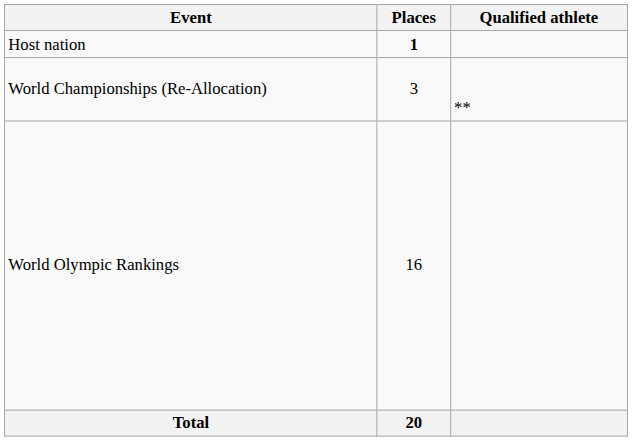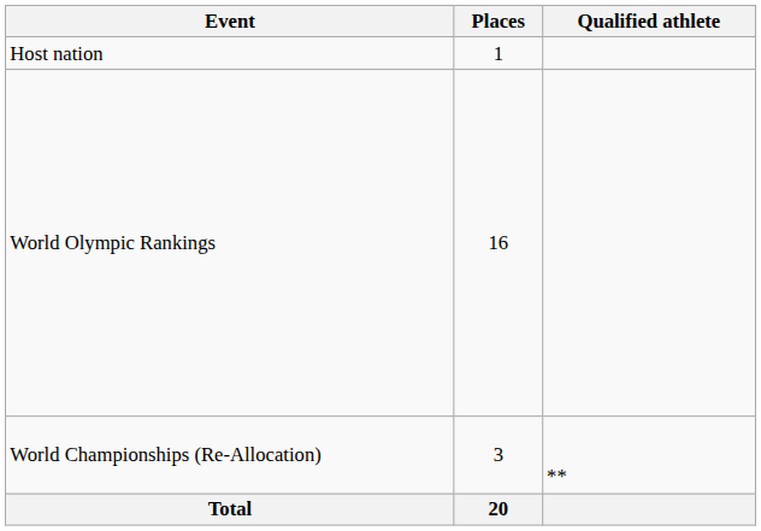 <table class="wikitable" width=600>
 <tr>
 <th>Event</th>
 <th>Places</th>
 <th>Qualified athlete</th>
 </tr>
 <tr>
 <td>Host nation</td>
-<td align=center><strong>1</strong></td>
+<td align=center>1</td>
 <td></td>
+</tr>
+<tr>
+<td>World Olympic Rankings</td>
+<td align=center>16</td>
+<td><br><br><br><br><br><br><br><br><br><br><br><br><br><br><br></td>
 </tr>
 <tr>
 <td>World Championships (Re-Allocation)</td>
 <td align=center>3</td>
 <td><br><br>**</td>
 </tr>
 <tr>
-<td>World Olympic Rankings</td>
-<td align=center>16</td>
-<td><br><br><br><br><br><br><br><br><br><br><br><br><br><br><br></td>
-</tr>
-<tr>
 <th>Total</th>
 <th>20</th>
 <th></th>
 </tr>
 </table>
